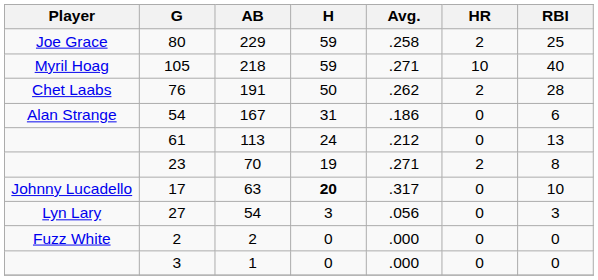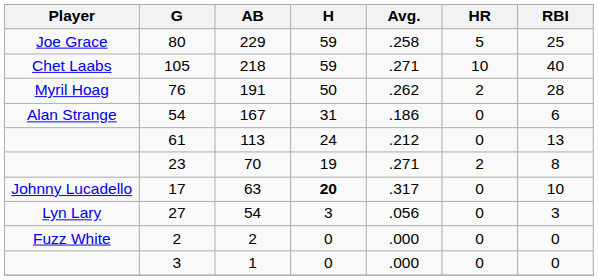 <table class="wikitable sortable">
 <tr>
 <th bgcolor="#DDDDFF" width="16%">Player</th>
 <th bgcolor="#DDDDFF" width="9%">G</th>
 <th bgcolor="#DDDDFF" width="9%">AB</th>
 <th bgcolor="#DDDDFF" width="9%">H</th>
 <th bgcolor="#DDDDFF" width="9%">Avg.</th>
 <th bgcolor="#DDDDFF" width="9%">HR</th>
 <th bgcolor="#DDDDFF" width="9%">RBI</th>
 </tr>
 <tr align="center">
 <td><a href='#'>Joe Grace</a></td>
 <td>80</td>
 <td>229</td>
 <td>59</td>
 <td>.258</td>
-<td>2</td>
+<td>5</td>
 <td>25</td>
 </tr>
 <tr align=center>
-<td><a href='#'>Myril Hoag</a></td>
+<td><a href='#'>Chet Laabs</a></td>
 <td>105</td>
 <td>218</td>
 <td>59</td>
 <td>.271</td>
 <td>10</td>
 <td>40</td>
 </tr>
 <tr align=center>
-<td><a href='#'>Chet Laabs</a></td>
+<td><a href='#'>Myril Hoag</a></td>
 <td>76</td>
 <td>191</td>
 <td>50</td>
 <td>.262</td>
 <td>2</td>
 <td>28</td>
 </tr>
 <tr align=center>
 <td><a href='#'>Alan Strange</a></td>
 <td>54</td>
 <td>167</td>
 <td>31</td>
 <td>.186</td>
 <td>0</td>
 <td>6</td>
 </tr>
 <tr align=center>
 <td></td>
 <td>61</td>
 <td>113</td>
 <td>24</td>
 <td>.212</td>
 <td>0</td>
 <td>13</td>
 </tr>
 <tr align="center">
 <td></td>
 <td>23</td>
 <td>70</td>
 <td>19</td>
 <td>.271</td>
 <td>2</td>
 <td>8</td>
 </tr>
 <tr align="center">
 <td><a href='#'>Johnny Lucadello</a></td>
 <td>17</td>
 <td>63</td>
 <td><strong>20</strong></td>
 <td>.317</td>
 <td>0</td>
 <td>10</td>
 </tr>
 <tr align=center>
 <td><a href='#'>Lyn Lary</a></td>
 <td>27</td>
 <td>54</td>
 <td>3</td>
 <td>.056</td>
 <td>0</td>
 <td>3</td>
 </tr>
 <tr align=center>
 <td><a href='#'>Fuzz White</a></td>
 <td>2</td>
 <td>2</td>
 <td>0</td>
 <td>.000</td>
 <td>0</td>
 <td>0</td>
 </tr>
 <tr align=center>
 <td></td>
 <td>3</td>
 <td>1</td>
 <td>0</td>
 <td>.000</td>
 <td>0</td>
 <td>0</td>
 </tr>
 <tr align="center">
 </tr>
 </table>
